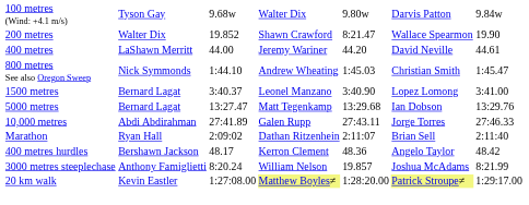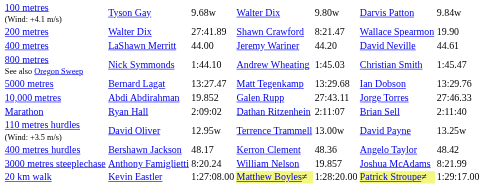 <table>
 <tr>
 <td><a href='#'>100 metres</a><br><small>(Wind: +4.1 m/s)</small></td>
 <td><a href='#'>Tyson Gay</a></td>
 <td>9.68w</td>
 <td><a href='#'>Walter Dix</a></td>
 <td>9.80w</td>
 <td><a href='#'>Darvis Patton</a></td>
 <td>9.84w</td>
 </tr>
 <tr>
 <td><a href='#'>200 metres</a></td>
 <td><a href='#'>Walter Dix</a></td>
-<td>19.852</td>
+<td>27:41.89</td>
 <td><a href='#'>Shawn Crawford</a></td>
 <td>8:21.47</td>
 <td><a href='#'>Wallace Spearmon</a></td>
 <td>19.90</td>
 </tr>
 <tr>
 <td><a href='#'>400 metres</a></td>
 <td><a href='#'>LaShawn Merritt</a></td>
 <td>44.00</td>
 <td><a href='#'>Jeremy Wariner</a></td>
 <td>44.20</td>
 <td><a href='#'>David Neville</a></td>
 <td>44.61</td>
 </tr>
 <tr>
 <td><a href='#'>800 metres</a><br><small>See also <a href='#'>Oregon Sweep</a></small></td>
 <td><a href='#'>Nick Symmonds</a></td>
 <td>1:44.10</td>
 <td><a href='#'>Andrew Wheating</a></td>
 <td>1:45.03</td>
 <td><a href='#'>Christian Smith</a></td>
 <td>1:45.47</td>
 </tr>
 <tr>
-<td><a href='#'>1500 metres</a></td>
-<td><a href='#'>Bernard Lagat</a></td>
-<td>3:40.37</td>
-<td><a href='#'>Leonel Manzano</a></td>
-<td>3:40.90</td>
-<td><a href='#'>Lopez Lomong</a></td>
-<td>3:41.00</td>
-</tr>
-<tr>
 <td><a href='#'>5000 metres</a></td>
 <td><a href='#'>Bernard Lagat</a></td>
 <td>13:27.47</td>
 <td><a href='#'>Matt Tegenkamp</a></td>
 <td>13:29.68</td>
 <td><a href='#'>Ian Dobson</a></td>
 <td>13:29.76</td>
 </tr>
 <tr>
 <td><a href='#'>10,000 metres</a></td>
 <td><a href='#'>Abdi Abdirahman</a></td>
-<td>27:41.89</td>
+<td>19.852</td>
 <td><a href='#'>Galen Rupp</a></td>
 <td>27:43.11</td>
 <td><a href='#'>Jorge Torres</a></td>
 <td>27:46.33</td>
 </tr>
 <tr>
 <td><a href='#'>Marathon</a></td>
 <td><a href='#'>Ryan Hall</a></td>
 <td>2:09:02</td>
 <td><a href='#'>Dathan Ritzenhein</a></td>
 <td>2:11:07</td>
 <td><a href='#'>Brian Sell</a></td>
 <td>2:11:40</td>
+</tr>
+<tr>
+<td><a href='#'>110 metres hurdles</a><br><small>(Wind: +3.5 m/s)</small></td>
+<td><a href='#'>David Oliver</a></td>
+<td>12.95w</td>
+<td><a href='#'>Terrence Trammell</a></td>
+<td>13.00w</td>
+<td><a href='#'>David Payne</a></td>
+<td>13.25w</td>
 </tr>
 <tr>
 <td><a href='#'>400 metres hurdles</a></td>
 <td><a href='#'>Bershawn Jackson</a></td>
 <td>48.17</td>
 <td><a href='#'>Kerron Clement</a></td>
 <td>48.36</td>
 <td><a href='#'>Angelo Taylor</a></td>
 <td>48.42</td>
 </tr>
 <tr>
 <td><a href='#'>3000 metres steeplechase</a></td>
 <td><a href='#'>Anthony Famiglietti</a></td>
 <td>8:20.24</td>
 <td><a href='#'>William Nelson</a></td>
 <td>19.857</td>
 <td><a href='#'>Joshua McAdams</a></td>
 <td>8:21.99</td>
 </tr>
 <tr>
 <td><a href='#'>20&nbsp;km walk</a></td>
 <td><a href='#'>Kevin Eastler</a></td>
 <td>1:27:08.00</td>
 <td style="background:#f3f781;"><a href='#'>Matthew Boyles</a>≠</td>
 <td>1:28:20.00</td>
 <td style="background:#f3f781;"><a href='#'>Patrick Stroupe</a>≠</td>
 <td>1:29:17.00</td>
 </tr>
 </table>
